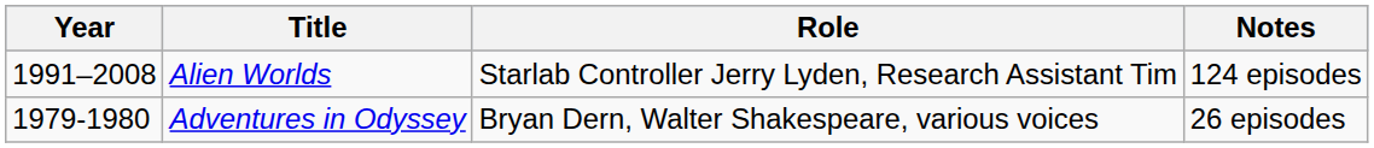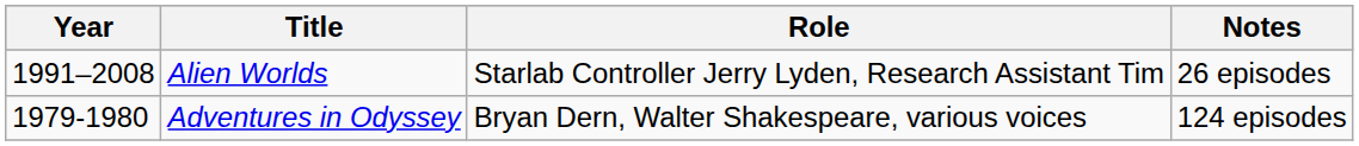 <table class="wikitable sortable">
 <tr style="background:#b0c4de; text-align:center;">
 <th>Year</th>
 <th>Title</th>
 <th>Role</th>
 <th class= "unsortable">Notes</th>
 </tr>
 <tr>
 <td>1991–2008</td>
 <td><em><a href='#'>Alien Worlds</a></em></td>
 <td>Starlab Controller Jerry Lyden,  Research Assistant Tim</td>
-<td>124 episodes</td>
+<td>26 episodes</td>
 </tr>
 <tr>
 <td>1979-1980</td>
 <td><em><a href='#'>Adventures in Odyssey</a></em></td>
 <td>Bryan Dern, Walter Shakespeare, various voices</td>
-<td>26 episodes</td>
+<td>124 episodes</td>
 </tr>
 </table>
